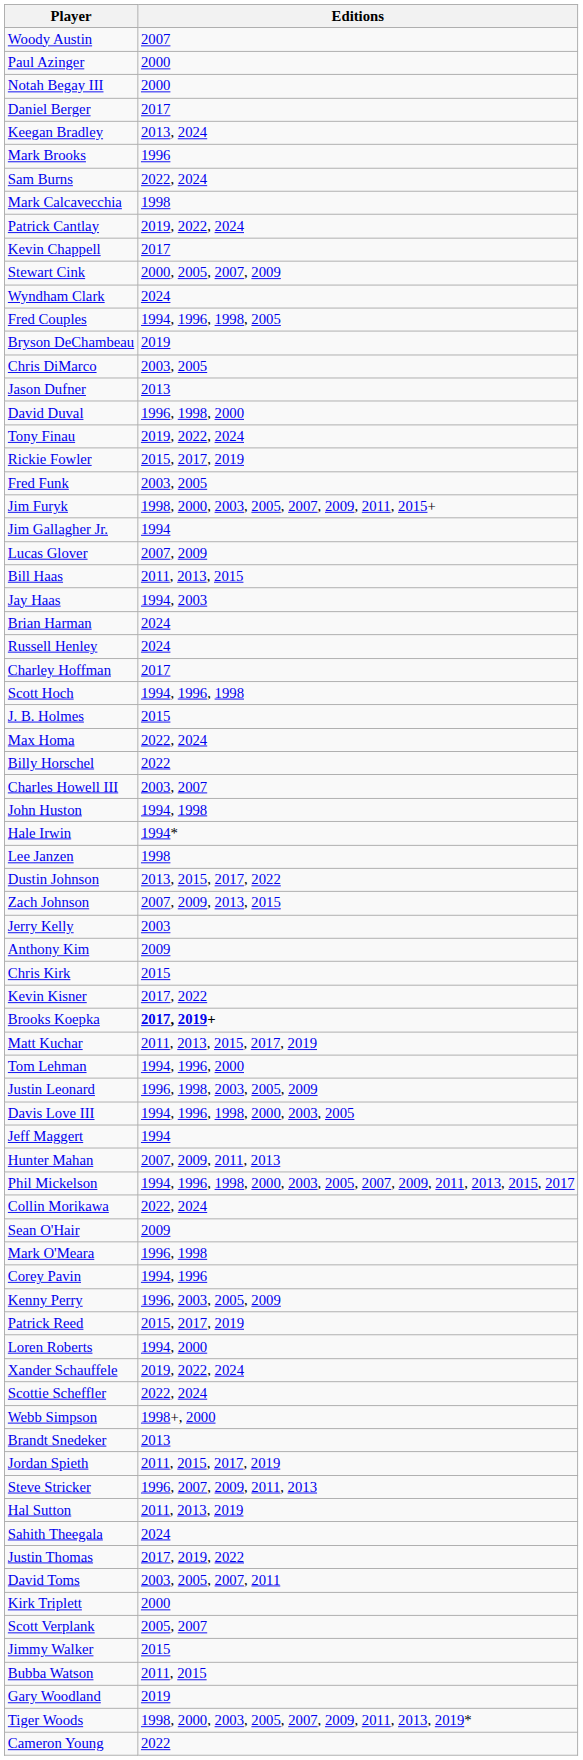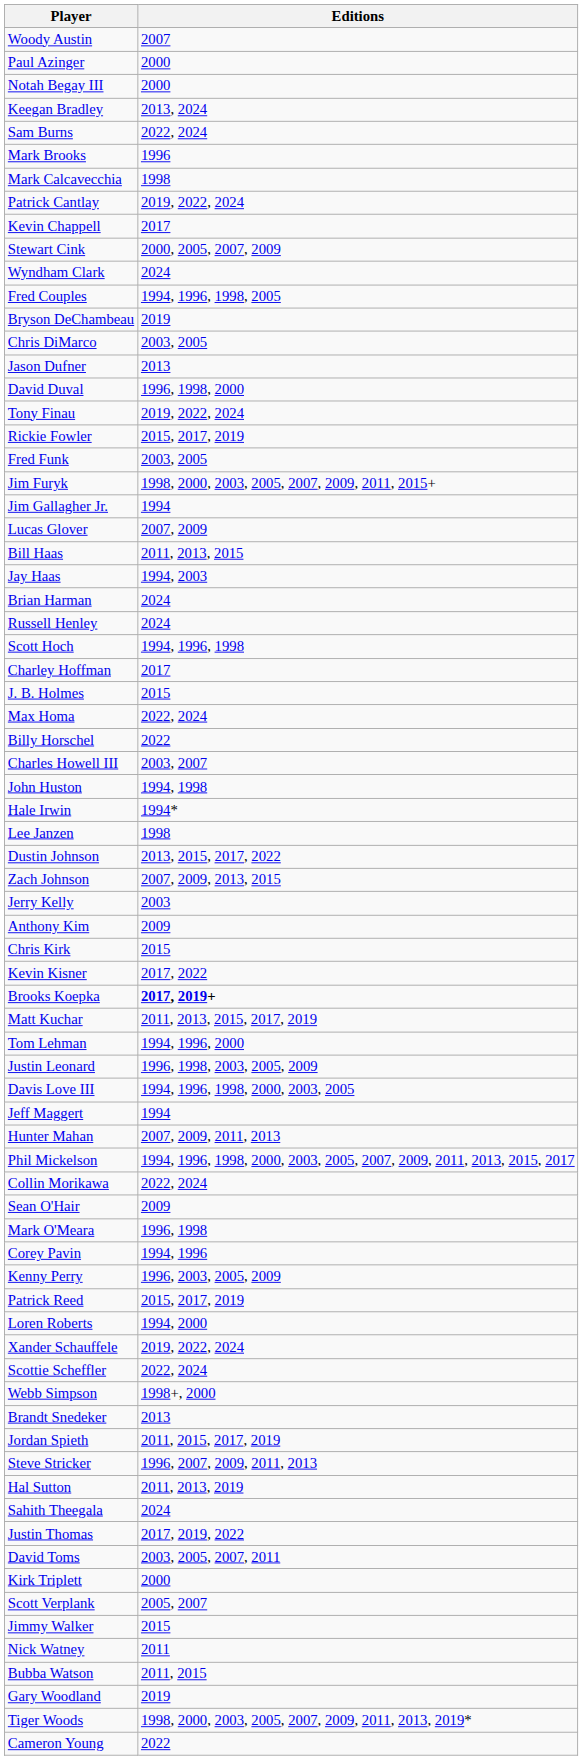 <table class="wikitable sortable">
 <tr>
 <th>Player</th>
 <th>Editions</th>
 </tr>
 <tr>
 <td><a href='#'>Woody Austin</a></td>
 <td><a href='#'>2007</a></td>
 </tr>
 <tr>
 <td><a href='#'>Paul Azinger</a></td>
 <td><a href='#'>2000</a></td>
 </tr>
 <tr>
 <td><a href='#'>Notah Begay III</a></td>
 <td><a href='#'>2000</a></td>
 </tr>
 <tr>
-<td><a href='#'>Daniel Berger</a></td>
-<td><a href='#'>2017</a></td>
-</tr>
-<tr>
 <td><a href='#'>Keegan Bradley</a></td>
 <td><a href='#'>2013</a>, <a href='#'>2024</a></td>
 </tr>
 <tr>
+<td><a href='#'>Sam Burns</a></td>
+<td><a href='#'>2022</a>, <a href='#'>2024</a></td>
+</tr>
+<tr>
 <td><a href='#'>Mark Brooks</a></td>
 <td><a href='#'>1996</a></td>
-</tr>
-<tr>
-<td><a href='#'>Sam Burns</a></td>
-<td><a href='#'>2022</a>, <a href='#'>2024</a></td>
 </tr>
 <tr>
 <td><a href='#'>Mark Calcavecchia</a></td>
 <td><a href='#'>1998</a></td>
 </tr>
 <tr>
 <td><a href='#'>Patrick Cantlay</a></td>
 <td><a href='#'>2019</a>, <a href='#'>2022</a>, <a href='#'>2024</a></td>
 </tr>
 <tr>
 <td><a href='#'>Kevin Chappell</a></td>
 <td><a href='#'>2017</a></td>
 </tr>
 <tr>
 <td><a href='#'>Stewart Cink</a></td>
 <td><a href='#'>2000</a>, <a href='#'>2005</a>, <a href='#'>2007</a>, <a href='#'>2009</a></td>
 </tr>
 <tr>
 <td><a href='#'>Wyndham Clark</a></td>
 <td><a href='#'>2024</a></td>
 </tr>
 <tr>
 <td><a href='#'>Fred Couples</a></td>
 <td><a href='#'>1994</a>, <a href='#'>1996</a>, <a href='#'>1998</a>, <a href='#'>2005</a></td>
 </tr>
 <tr>
 <td><a href='#'>Bryson DeChambeau</a></td>
 <td><a href='#'>2019</a></td>
 </tr>
 <tr>
 <td><a href='#'>Chris DiMarco</a></td>
 <td><a href='#'>2003</a>, <a href='#'>2005</a></td>
 </tr>
 <tr>
 <td><a href='#'>Jason Dufner</a></td>
 <td><a href='#'>2013</a></td>
 </tr>
 <tr>
 <td><a href='#'>David Duval</a></td>
 <td><a href='#'>1996</a>, <a href='#'>1998</a>, <a href='#'>2000</a></td>
 </tr>
 <tr>
 <td><a href='#'>Tony Finau</a></td>
 <td><a href='#'>2019</a>, <a href='#'>2022</a>, <a href='#'>2024</a></td>
 </tr>
 <tr>
 <td><a href='#'>Rickie Fowler</a></td>
 <td><a href='#'>2015</a>, <a href='#'>2017</a>, <a href='#'>2019</a></td>
 </tr>
 <tr>
 <td><a href='#'>Fred Funk</a></td>
 <td><a href='#'>2003</a>, <a href='#'>2005</a></td>
 </tr>
 <tr>
 <td><a href='#'>Jim Furyk</a></td>
 <td><a href='#'>1998</a>, <a href='#'>2000</a>, <a href='#'>2003</a>, <a href='#'>2005</a>, <a href='#'>2007</a>, <a href='#'>2009</a>, <a href='#'>2011</a>, <a href='#'>2015</a>+</td>
 </tr>
 <tr>
 <td><a href='#'>Jim Gallagher Jr.</a></td>
 <td><a href='#'>1994</a></td>
 </tr>
 <tr>
 <td><a href='#'>Lucas Glover</a></td>
 <td><a href='#'>2007</a>, <a href='#'>2009</a></td>
 </tr>
 <tr>
 <td><a href='#'>Bill Haas</a></td>
 <td><a href='#'>2011</a>, <a href='#'>2013</a>, <a href='#'>2015</a></td>
 </tr>
 <tr>
 <td><a href='#'>Jay Haas</a></td>
 <td><a href='#'>1994</a>, <a href='#'>2003</a></td>
 </tr>
 <tr>
 <td><a href='#'>Brian Harman</a></td>
 <td><a href='#'>2024</a></td>
 </tr>
 <tr>
 <td><a href='#'>Russell Henley</a></td>
 <td><a href='#'>2024</a></td>
 </tr>
 <tr>
+<td><a href='#'>Scott Hoch</a></td>
+<td><a href='#'>1994</a>, <a href='#'>1996</a>, <a href='#'>1998</a></td>
+</tr>
+<tr>
 <td><a href='#'>Charley Hoffman</a></td>
 <td><a href='#'>2017</a></td>
-</tr>
-<tr>
-<td><a href='#'>Scott Hoch</a></td>
-<td><a href='#'>1994</a>, <a href='#'>1996</a>, <a href='#'>1998</a></td>
 </tr>
 <tr>
 <td><a href='#'>J. B. Holmes</a></td>
 <td><a href='#'>2015</a></td>
 </tr>
 <tr>
 <td><a href='#'>Max Homa</a></td>
 <td><a href='#'>2022</a>, <a href='#'>2024</a></td>
 </tr>
 <tr>
 <td><a href='#'>Billy Horschel</a></td>
 <td><a href='#'>2022</a></td>
 </tr>
 <tr>
 <td><a href='#'>Charles Howell III</a></td>
 <td><a href='#'>2003</a>, <a href='#'>2007</a></td>
 </tr>
 <tr>
 <td><a href='#'>John Huston</a></td>
 <td><a href='#'>1994</a>, <a href='#'>1998</a></td>
 </tr>
 <tr>
 <td><a href='#'>Hale Irwin</a></td>
 <td><a href='#'>1994</a>*</td>
 </tr>
 <tr>
 <td><a href='#'>Lee Janzen</a></td>
 <td><a href='#'>1998</a></td>
 </tr>
 <tr>
 <td><a href='#'>Dustin Johnson</a></td>
 <td><a href='#'>2013</a>, <a href='#'>2015</a>, <a href='#'>2017</a>, <a href='#'>2022</a></td>
 </tr>
 <tr>
 <td><a href='#'>Zach Johnson</a></td>
 <td><a href='#'>2007</a>, <a href='#'>2009</a>, <a href='#'>2013</a>, <a href='#'>2015</a></td>
 </tr>
 <tr>
 <td><a href='#'>Jerry Kelly</a></td>
 <td><a href='#'>2003</a></td>
 </tr>
 <tr>
 <td><a href='#'>Anthony Kim</a></td>
 <td><a href='#'>2009</a></td>
 </tr>
 <tr>
 <td><a href='#'>Chris Kirk</a></td>
 <td><a href='#'>2015</a></td>
 </tr>
 <tr>
 <td><a href='#'>Kevin Kisner</a></td>
 <td><a href='#'>2017</a>, <a href='#'>2022</a></td>
 </tr>
 <tr>
 <td><a href='#'>Brooks Koepka</a></td>
 <td><strong><a href='#'>2017</a>, <a href='#'>2019</a>+</strong></td>
 </tr>
 <tr>
 <td><a href='#'>Matt Kuchar</a></td>
 <td><a href='#'>2011</a>, <a href='#'>2013</a>, <a href='#'>2015</a>, <a href='#'>2017</a>, <a href='#'>2019</a></td>
 </tr>
 <tr>
 <td><a href='#'>Tom Lehman</a></td>
 <td><a href='#'>1994</a>, <a href='#'>1996</a>, <a href='#'>2000</a></td>
 </tr>
 <tr>
 <td><a href='#'>Justin Leonard</a></td>
 <td><a href='#'>1996</a>, <a href='#'>1998</a>, <a href='#'>2003</a>, <a href='#'>2005</a>, <a href='#'>2009</a></td>
 </tr>
 <tr>
 <td><a href='#'>Davis Love III</a></td>
 <td><a href='#'>1994</a>, <a href='#'>1996</a>, <a href='#'>1998</a>, <a href='#'>2000</a>, <a href='#'>2003</a>, <a href='#'>2005</a></td>
 </tr>
 <tr>
 <td><a href='#'>Jeff Maggert</a></td>
 <td><a href='#'>1994</a></td>
 </tr>
 <tr>
 <td><a href='#'>Hunter Mahan</a></td>
 <td><a href='#'>2007</a>, <a href='#'>2009</a>, <a href='#'>2011</a>, <a href='#'>2013</a></td>
 </tr>
 <tr>
 <td><a href='#'>Phil Mickelson</a></td>
 <td><a href='#'>1994</a>, <a href='#'>1996</a>, <a href='#'>1998</a>, <a href='#'>2000</a>, <a href='#'>2003</a>, <a href='#'>2005</a>, <a href='#'>2007</a>, <a href='#'>2009</a>, <a href='#'>2011</a>, <a href='#'>2013</a>, <a href='#'>2015</a>, <a href='#'>2017</a></td>
 </tr>
 <tr>
 <td><a href='#'>Collin Morikawa</a></td>
 <td><a href='#'>2022</a>, <a href='#'>2024</a></td>
 </tr>
 <tr>
 <td><a href='#'>Sean O'Hair</a></td>
 <td><a href='#'>2009</a></td>
 </tr>
 <tr>
 <td><a href='#'>Mark O'Meara</a></td>
 <td><a href='#'>1996</a>, <a href='#'>1998</a></td>
 </tr>
 <tr>
 <td><a href='#'>Corey Pavin</a></td>
 <td><a href='#'>1994</a>, <a href='#'>1996</a></td>
 </tr>
 <tr>
 <td><a href='#'>Kenny Perry</a></td>
 <td><a href='#'>1996</a>, <a href='#'>2003</a>, <a href='#'>2005</a>, <a href='#'>2009</a></td>
 </tr>
 <tr>
 <td><a href='#'>Patrick Reed</a></td>
 <td><a href='#'>2015</a>, <a href='#'>2017</a>, <a href='#'>2019</a></td>
 </tr>
 <tr>
 <td><a href='#'>Loren Roberts</a></td>
 <td><a href='#'>1994</a>, <a href='#'>2000</a></td>
 </tr>
 <tr>
 <td><a href='#'>Xander Schauffele</a></td>
 <td><a href='#'>2019</a>, <a href='#'>2022</a>, <a href='#'>2024</a></td>
 </tr>
 <tr>
 <td><a href='#'>Scottie Scheffler</a></td>
 <td><a href='#'>2022</a>, <a href='#'>2024</a></td>
 </tr>
 <tr>
 <td><a href='#'>Webb Simpson</a></td>
 <td><a href='#'>1998</a>+, <a href='#'>2000</a></td>
 </tr>
 <tr>
 <td><a href='#'>Brandt Snedeker</a></td>
 <td><a href='#'>2013</a></td>
 </tr>
 <tr>
 <td><a href='#'>Jordan Spieth</a></td>
 <td><a href='#'>2011</a>, <a href='#'>2015</a>, <a href='#'>2017</a>, <a href='#'>2019</a></td>
 </tr>
 <tr>
 <td><a href='#'>Steve Stricker</a></td>
 <td><a href='#'>1996</a>, <a href='#'>2007</a>, <a href='#'>2009</a>, <a href='#'>2011</a>, <a href='#'>2013</a></td>
 </tr>
 <tr>
 <td><a href='#'>Hal Sutton</a></td>
 <td><a href='#'>2011</a>, <a href='#'>2013</a>, <a href='#'>2019</a></td>
 </tr>
 <tr>
 <td><a href='#'>Sahith Theegala</a></td>
 <td><a href='#'>2024</a></td>
 </tr>
 <tr>
 <td><a href='#'>Justin Thomas</a></td>
 <td><a href='#'>2017</a>, <a href='#'>2019</a>, <a href='#'>2022</a></td>
 </tr>
 <tr>
 <td><a href='#'>David Toms</a></td>
 <td><a href='#'>2003</a>, <a href='#'>2005</a>, <a href='#'>2007</a>, <a href='#'>2011</a></td>
 </tr>
 <tr>
 <td><a href='#'>Kirk Triplett</a></td>
 <td><a href='#'>2000</a></td>
 </tr>
 <tr>
 <td><a href='#'>Scott Verplank</a></td>
 <td><a href='#'>2005</a>, <a href='#'>2007</a></td>
 </tr>
 <tr>
 <td><a href='#'>Jimmy Walker</a></td>
 <td><a href='#'>2015</a></td>
 </tr>
 <tr>
+<td><a href='#'>Nick Watney</a></td>
+<td><a href='#'>2011</a></td>
+</tr>
+<tr>
 <td><a href='#'>Bubba Watson</a></td>
 <td><a href='#'>2011</a>, <a href='#'>2015</a></td>
 </tr>
 <tr>
 <td><a href='#'>Gary Woodland</a></td>
 <td><a href='#'>2019</a></td>
 </tr>
 <tr>
 <td><a href='#'>Tiger Woods</a></td>
 <td><a href='#'>1998</a>, <a href='#'>2000</a>, <a href='#'>2003</a>, <a href='#'>2005</a>, <a href='#'>2007</a>, <a href='#'>2009</a>, <a href='#'>2011</a>, <a href='#'>2013</a>, <a href='#'>2019</a>*</td>
 </tr>
 <tr>
 <td><a href='#'>Cameron Young</a></td>
 <td><a href='#'>2022</a></td>
 </tr>
 </table>
